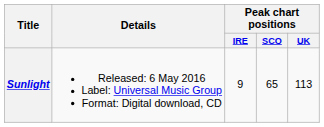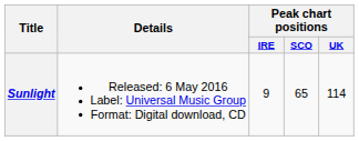 <table class="wikitable plainrowheaders" style="text-align:center;">
 <tr>
 <th scope="col" rowspan="2">Title</th>
 <th scope="col" rowspan="2">Details</th>
 <th scope="col" colspan="3">Peak chart positions</th>
 </tr>
 <tr>
 <th scope="col" style="width:3em;font-size:85%;"><a href='#'>IRE</a><br></th>
 <th scope="col" style="width:3em;font-size:85%;"><a href='#'>SCO</a></th>
 <th scope="col" style="width:3em;font-size:85%;"><a href='#'>UK</a></th>
 </tr>
 <tr>
 <th scope="row"><em><a href='#'>Sunlight</a></em></th>
 <td><br><ul><li>Released: 6 May 2016</li><li>Label: <a href='#'>Universal Music Group</a></li><li>Format: Digital download, CD</li></ul></td>
 <td>9</td>
 <td>65</td>
-<td>113</td>
+<td>114</td>
 </tr>
 </table>
